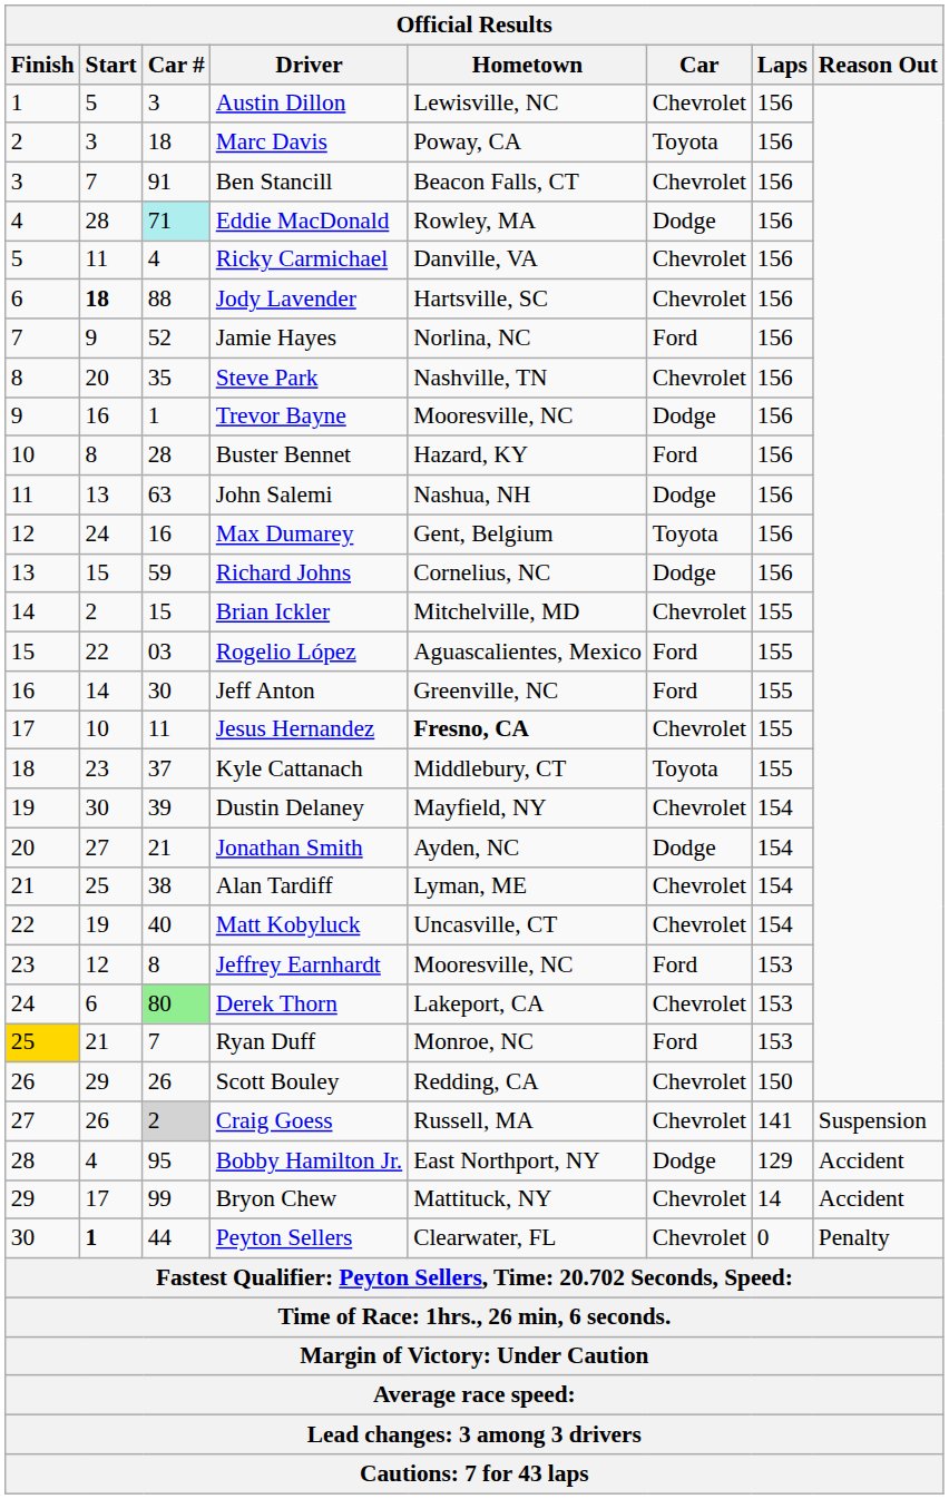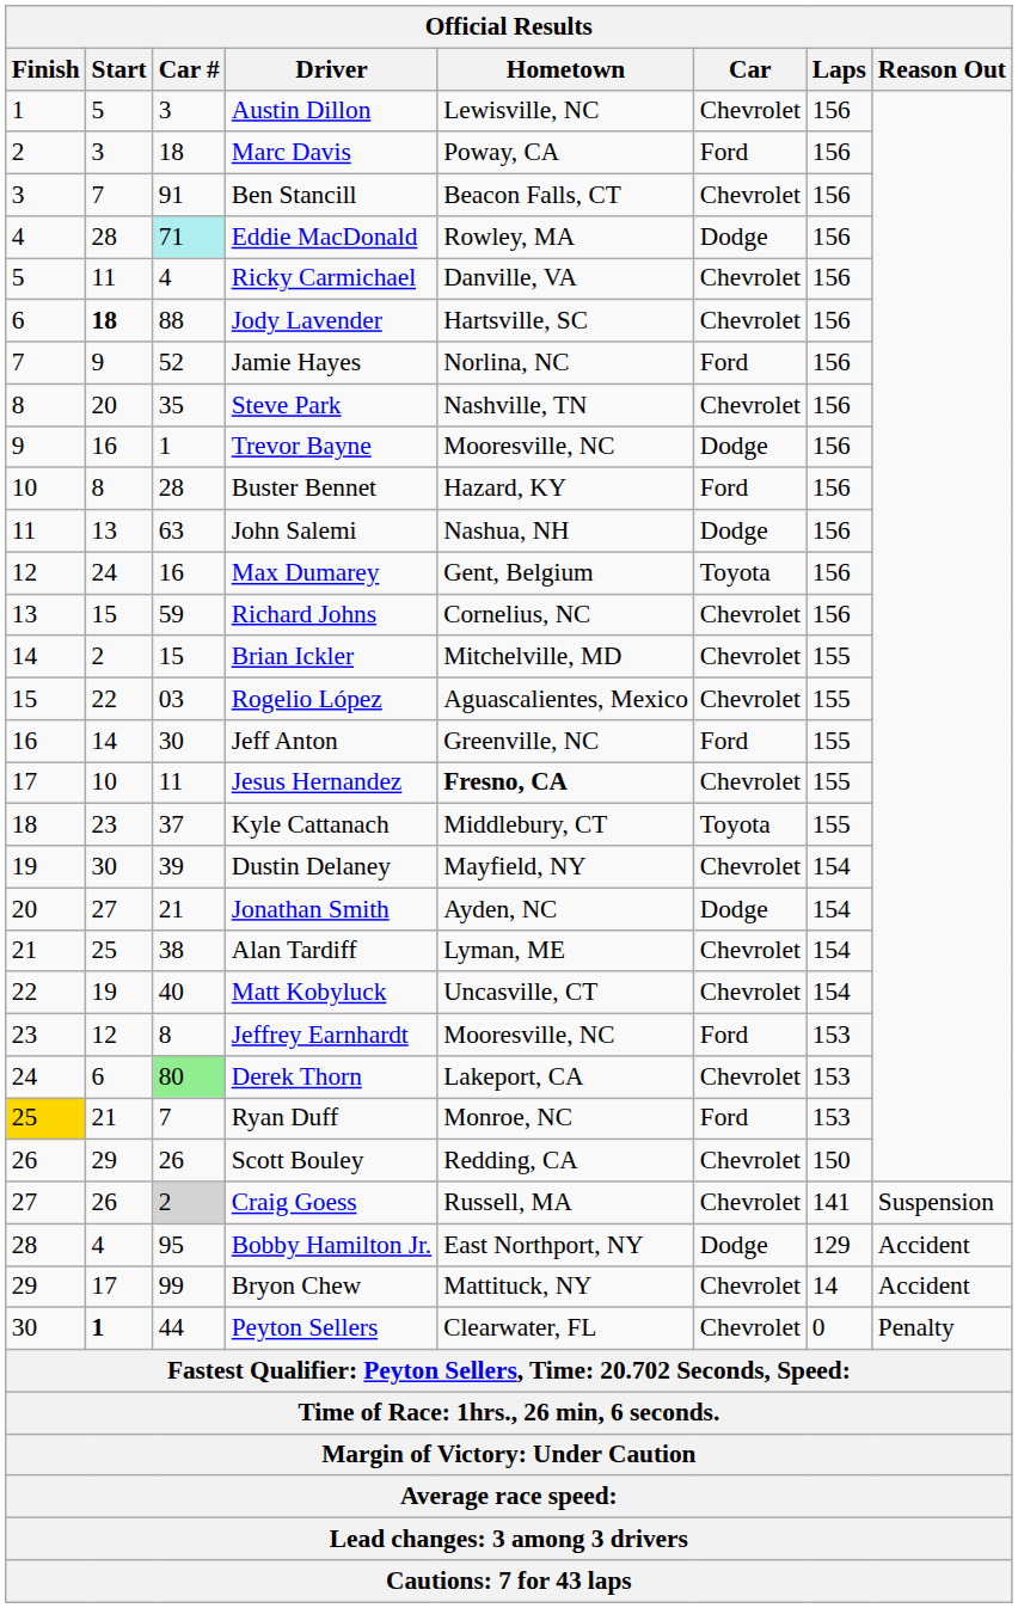 <table class="wikitable" style="font-size: 90%;">
 <tr>
 <th colspan=9>Official Results</th>
 </tr>
 <tr>
 <th>Finish</th>
 <th>Start</th>
 <th>Car #</th>
 <th>Driver</th>
 <th>Hometown</th>
 <th>Car</th>
 <th>Laps</th>
 <th>Reason Out</th>
 </tr>
 <tr>
 <td>1</td>
 <td>5</td>
 <td>3</td>
 <td><a href='#'>Austin Dillon</a></td>
 <td>Lewisville, NC</td>
 <td>Chevrolet</td>
 <td>156</td>
 </tr>
 <tr>
 <td>2</td>
 <td>3</td>
 <td>18</td>
 <td><a href='#'>Marc Davis</a></td>
 <td>Poway, CA</td>
-<td>Toyota</td>
+<td>Ford</td>
 <td>156</td>
 </tr>
 <tr>
 <td>3</td>
 <td>7</td>
 <td>91</td>
 <td>Ben Stancill</td>
 <td>Beacon Falls, CT</td>
 <td>Chevrolet</td>
 <td>156</td>
 </tr>
 <tr>
 <td>4</td>
 <td>28</td>
 <td style="background: paleturquoise;">71</td>
 <td><a href='#'>Eddie MacDonald</a></td>
 <td>Rowley, MA</td>
 <td>Dodge</td>
 <td>156</td>
 </tr>
 <tr>
 <td>5</td>
 <td>11</td>
 <td>4</td>
 <td><a href='#'>Ricky Carmichael</a></td>
 <td>Danville, VA</td>
 <td>Chevrolet</td>
 <td>156</td>
 </tr>
 <tr>
 <td>6</td>
 <td><strong>18</strong></td>
 <td>88</td>
 <td><a href='#'>Jody Lavender</a></td>
 <td>Hartsville, SC</td>
 <td>Chevrolet</td>
 <td>156</td>
 </tr>
 <tr>
 <td>7</td>
 <td>9</td>
 <td>52</td>
 <td>Jamie Hayes</td>
 <td>Norlina, NC</td>
 <td>Ford</td>
 <td>156</td>
 </tr>
 <tr>
 <td>8</td>
 <td>20</td>
 <td>35</td>
 <td><a href='#'>Steve Park</a></td>
 <td>Nashville, TN</td>
 <td>Chevrolet</td>
 <td>156</td>
 </tr>
 <tr>
 <td>9</td>
 <td>16</td>
 <td>1</td>
 <td><a href='#'>Trevor Bayne</a></td>
 <td>Mooresville, NC</td>
 <td>Dodge</td>
 <td>156</td>
 </tr>
 <tr>
 <td>10</td>
 <td>8</td>
 <td>28</td>
 <td>Buster Bennet</td>
 <td>Hazard, KY</td>
 <td>Ford</td>
 <td>156</td>
 </tr>
 <tr>
 <td>11</td>
 <td>13</td>
 <td>63</td>
 <td>John Salemi</td>
 <td>Nashua, NH</td>
 <td>Dodge</td>
 <td>156</td>
 </tr>
 <tr>
 <td>12</td>
 <td>24</td>
 <td>16</td>
 <td><a href='#'>Max Dumarey</a></td>
 <td>Gent, Belgium</td>
 <td>Toyota</td>
 <td>156</td>
 </tr>
 <tr>
 <td>13</td>
 <td>15</td>
 <td>59</td>
 <td><a href='#'>Richard Johns</a></td>
 <td>Cornelius, NC</td>
-<td>Dodge</td>
+<td>Chevrolet</td>
 <td>156</td>
 </tr>
 <tr>
 <td>14</td>
 <td>2</td>
 <td>15</td>
 <td><a href='#'>Brian Ickler</a></td>
 <td>Mitchelville, MD</td>
 <td>Chevrolet</td>
 <td>155</td>
 </tr>
 <tr>
 <td>15</td>
 <td>22</td>
 <td>03</td>
 <td><a href='#'>Rogelio López</a></td>
 <td>Aguascalientes, Mexico</td>
-<td>Ford</td>
+<td>Chevrolet</td>
 <td>155</td>
 </tr>
 <tr>
 <td>16</td>
 <td>14</td>
 <td>30</td>
 <td>Jeff Anton</td>
 <td>Greenville, NC</td>
 <td>Ford</td>
 <td>155</td>
 </tr>
 <tr>
 <td>17</td>
 <td>10</td>
 <td>11</td>
 <td><a href='#'>Jesus Hernandez</a></td>
 <td><strong>Fresno, CA</strong></td>
 <td>Chevrolet</td>
 <td>155</td>
 </tr>
 <tr>
 <td>18</td>
 <td>23</td>
 <td>37</td>
 <td>Kyle Cattanach</td>
 <td>Middlebury, CT</td>
 <td>Toyota</td>
 <td>155</td>
 </tr>
 <tr>
 <td>19</td>
 <td>30</td>
 <td>39</td>
 <td>Dustin Delaney</td>
 <td>Mayfield, NY</td>
 <td>Chevrolet</td>
 <td>154</td>
 </tr>
 <tr>
 <td>20</td>
 <td>27</td>
 <td>21</td>
 <td><a href='#'>Jonathan Smith</a></td>
 <td>Ayden, NC</td>
 <td>Dodge</td>
 <td>154</td>
 </tr>
 <tr>
 <td>21</td>
 <td>25</td>
 <td>38</td>
 <td>Alan Tardiff</td>
 <td>Lyman, ME</td>
 <td>Chevrolet</td>
 <td>154</td>
 </tr>
 <tr>
 <td>22</td>
 <td>19</td>
 <td>40</td>
 <td><a href='#'>Matt Kobyluck</a></td>
 <td>Uncasville, CT</td>
 <td>Chevrolet</td>
 <td>154</td>
 </tr>
 <tr>
 <td>23</td>
 <td>12</td>
 <td>8</td>
 <td><a href='#'>Jeffrey Earnhardt</a></td>
 <td>Mooresville, NC</td>
 <td>Ford</td>
 <td>153</td>
 </tr>
 <tr>
 <td>24</td>
 <td>6</td>
 <td style="background: lightgreen;">80</td>
 <td><a href='#'>Derek Thorn</a></td>
 <td>Lakeport, CA</td>
 <td>Chevrolet</td>
 <td>153</td>
 </tr>
 <tr>
 <td style="background: gold;">25</td>
 <td>21</td>
 <td>7</td>
 <td>Ryan Duff</td>
 <td>Monroe, NC</td>
 <td>Ford</td>
 <td>153</td>
 </tr>
 <tr>
 <td>26</td>
 <td>29</td>
 <td>26</td>
 <td>Scott Bouley</td>
 <td>Redding, CA</td>
 <td>Chevrolet</td>
 <td>150</td>
 </tr>
 <tr>
 <td>27</td>
 <td>26</td>
 <td style="background: lightgrey;">2</td>
 <td><a href='#'>Craig Goess</a></td>
 <td>Russell, MA</td>
 <td>Chevrolet</td>
 <td>141</td>
 <td>Suspension</td>
 </tr>
 <tr>
 <td>28</td>
 <td>4</td>
 <td>95</td>
 <td><a href='#'>Bobby Hamilton Jr.</a></td>
 <td>East Northport, NY</td>
 <td>Dodge</td>
 <td>129</td>
 <td>Accident</td>
 </tr>
 <tr>
 <td>29</td>
 <td>17</td>
 <td>99</td>
 <td>Bryon Chew</td>
 <td>Mattituck, NY</td>
 <td>Chevrolet</td>
 <td>14</td>
 <td>Accident</td>
 </tr>
 <tr>
 <td>30</td>
 <td><strong>1</strong></td>
 <td>44</td>
 <td><a href='#'>Peyton Sellers</a></td>
 <td>Clearwater, FL</td>
 <td>Chevrolet</td>
 <td>0</td>
 <td>Penalty</td>
 </tr>
 <tr>
 <th colspan=9>Fastest Qualifier: <a href='#'>Peyton Sellers</a>, Time: 20.702 Seconds, Speed: </th>
 </tr>
 <tr>
 <th colspan=9>Time of Race: 1hrs., 26 min, 6 seconds.</th>
 </tr>
 <tr>
 <th colspan=9>Margin of Victory: Under Caution</th>
 </tr>
 <tr>
 <th colspan=9>Average race speed: </th>
 </tr>
 <tr>
 <th colspan=9>Lead changes: 3 among 3 drivers</th>
 </tr>
 <tr>
 <th colspan=9>Cautions: 7 for 43 laps</th>
 </tr>
 </table>
